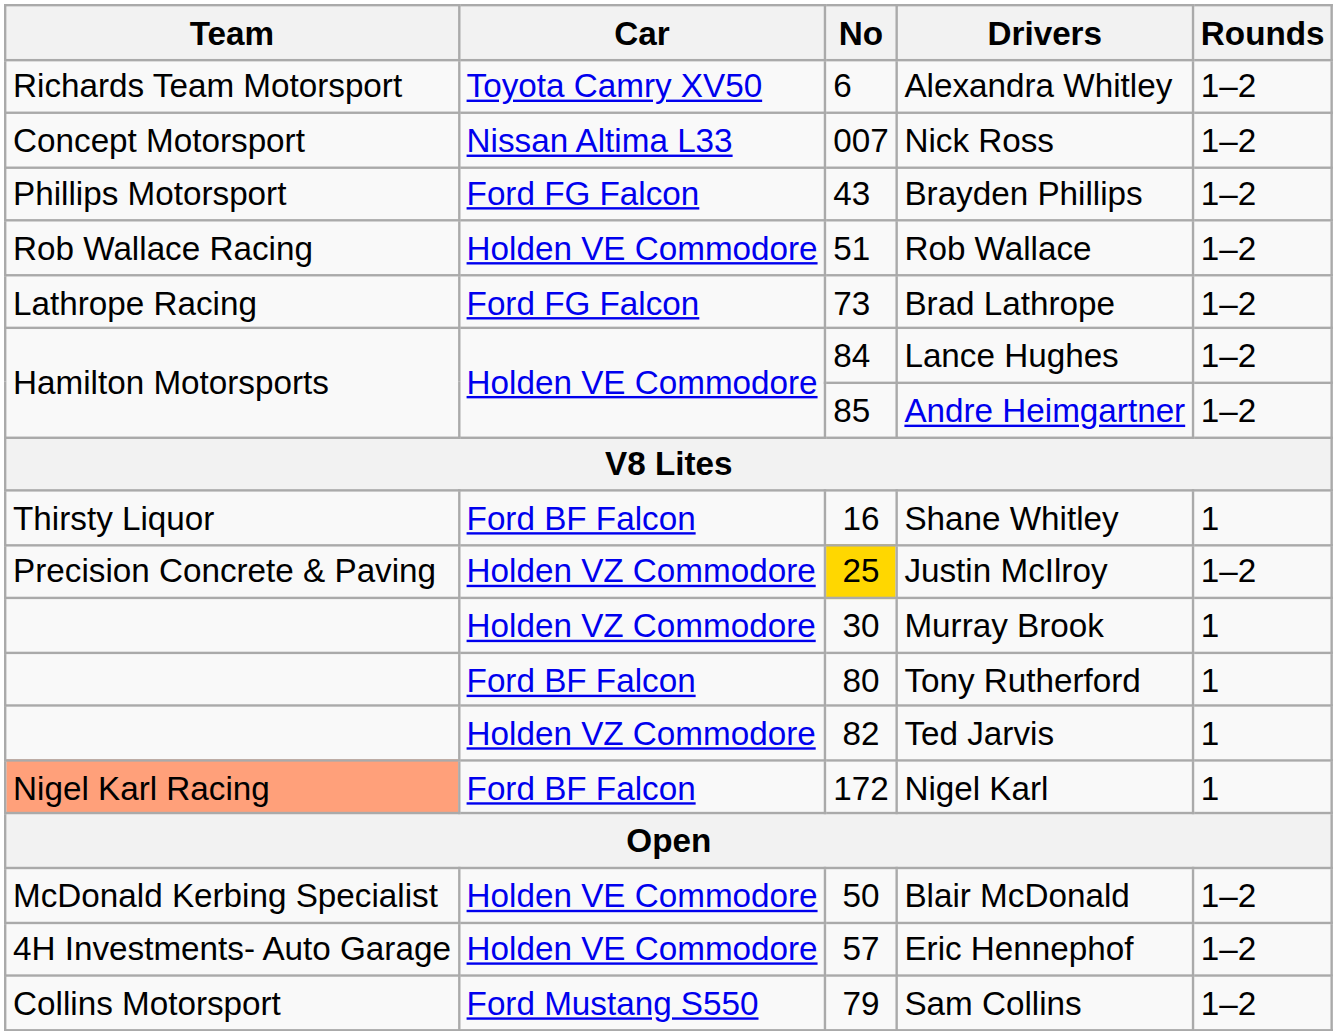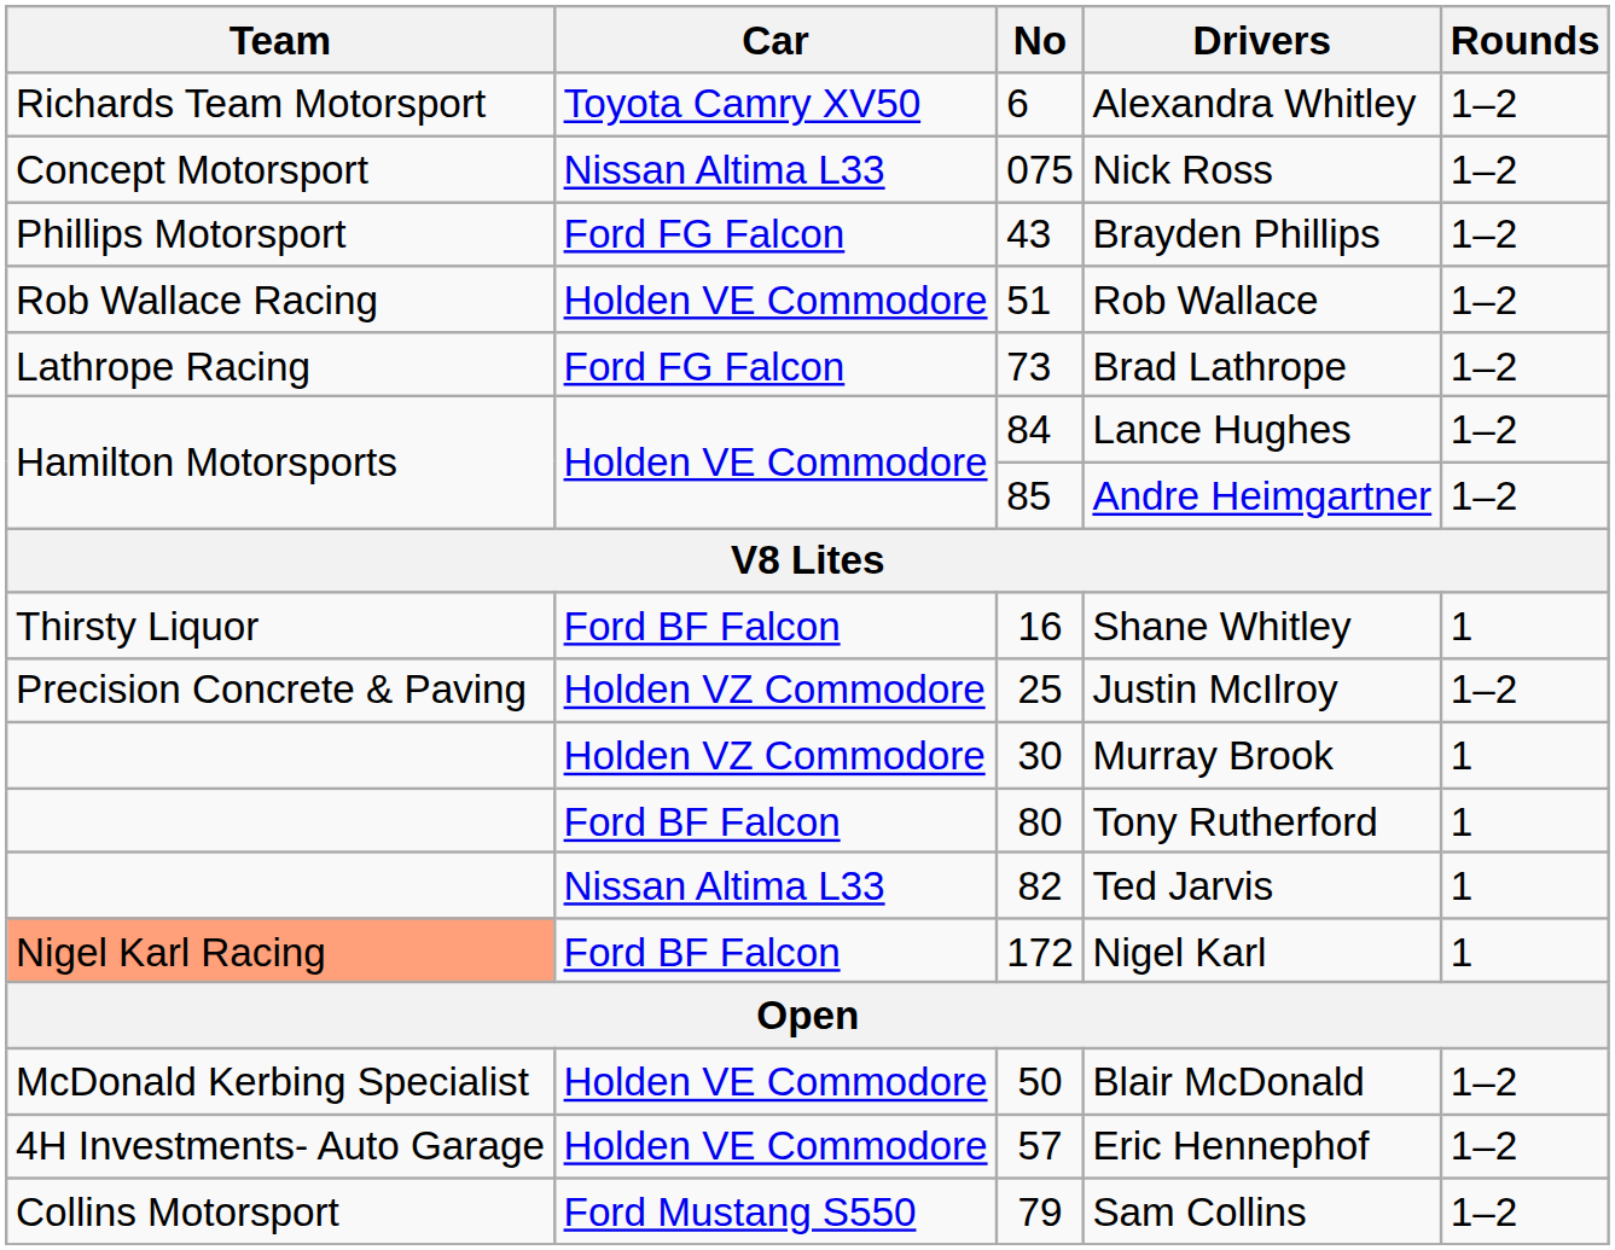 <table class="wikitable" style="font-size: 87%">
 <tr>
 <th>Team</th>
 <th>Car</th>
 <th>No</th>
 <th>Drivers</th>
 <th>Rounds</th>
 </tr>
 <tr>
 <td>Richards Team Motorsport</td>
 <td><a href='#'>Toyota Camry XV50</a></td>
 <td>6</td>
 <td> Alexandra Whitley</td>
 <td>1–2</td>
 </tr>
 <tr>
 <td>Concept Motorsport</td>
 <td><a href='#'>Nissan Altima L33</a></td>
-<td>007</td>
+<td>075</td>
 <td> Nick Ross</td>
 <td>1–2</td>
 </tr>
 <tr>
 <td>Phillips Motorsport</td>
 <td><a href='#'>Ford FG Falcon</a></td>
 <td>43</td>
 <td> Brayden Phillips</td>
 <td>1–2</td>
 </tr>
 <tr>
 <td>Rob Wallace Racing</td>
 <td><a href='#'>Holden VE Commodore</a></td>
 <td>51</td>
 <td> Rob Wallace</td>
 <td>1–2</td>
 </tr>
 <tr>
 <td>Lathrope Racing</td>
 <td><a href='#'>Ford FG Falcon</a></td>
 <td>73</td>
 <td> Brad Lathrope</td>
 <td>1–2</td>
 </tr>
 <tr>
 <td rowspan="2">Hamilton Motorsports</td>
 <td rowspan="2"><a href='#'>Holden VE Commodore</a></td>
 <td>84</td>
 <td> Lance Hughes</td>
 <td>1–2</td>
 </tr>
 <tr>
 <td>85</td>
 <td> <a href='#'>Andre Heimgartner</a></td>
 <td>1–2</td>
 </tr>
 <tr>
 <th colspan="5">V8 Lites</th>
 </tr>
 <tr>
 <td>Thirsty Liquor</td>
 <td><a href='#'>Ford BF Falcon</a></td>
 <td align="center">16</td>
 <td> Shane Whitley</td>
 <td>1</td>
 </tr>
 <tr>
 <td>Precision Concrete & Paving</td>
 <td><a href='#'>Holden VZ Commodore</a></td>
-<td align="center" style="background: gold;">25</td>
+<td align="center">25</td>
 <td> Justin McIlroy</td>
 <td>1–2</td>
 </tr>
 <tr>
 <td></td>
 <td><a href='#'>Holden VZ Commodore</a></td>
 <td align="center">30</td>
 <td> Murray Brook</td>
 <td>1</td>
 </tr>
 <tr>
 <td></td>
 <td><a href='#'>Ford BF Falcon</a></td>
 <td align="center">80</td>
 <td> Tony Rutherford</td>
 <td>1</td>
 </tr>
 <tr>
 <td></td>
-<td><a href='#'>Holden VZ Commodore</a></td>
+<td><a href='#'>Nissan Altima L33</a></td>
 <td align="center">82</td>
 <td> Ted Jarvis</td>
 <td>1</td>
 </tr>
 <tr>
 <td style="background: lightsalmon;">Nigel Karl Racing</td>
 <td><a href='#'>Ford BF Falcon</a></td>
 <td align="center">172</td>
 <td> Nigel Karl</td>
 <td>1</td>
 </tr>
 <tr>
 <th colspan="5">Open</th>
 </tr>
 <tr>
 <td>McDonald Kerbing Specialist</td>
 <td><a href='#'>Holden VE Commodore</a></td>
 <td align="center">50</td>
 <td> Blair McDonald</td>
 <td>1–2</td>
 </tr>
 <tr>
 <td>4H Investments- Auto Garage</td>
 <td><a href='#'>Holden VE Commodore</a></td>
 <td align="center">57</td>
 <td> Eric Hennephof</td>
 <td>1–2</td>
 </tr>
 <tr>
 <td>Collins Motorsport</td>
 <td><a href='#'>Ford Mustang S550</a></td>
 <td align="center">79</td>
 <td> Sam Collins</td>
 <td>1–2</td>
 </tr>
 <tr>
 </tr>
 </table>
